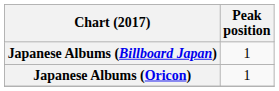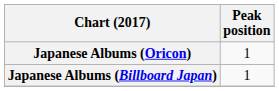 <table class="wikitable sortable plainrowheaders">
 <tr>
 <th>Chart (2017)</th>
 <th>Peak<br>position</th>
 </tr>
 <tr>
-<th scope="row">Japanese Albums (<em><a href='#'>Billboard Japan</a></em>)</th>
+<th scope="row">Japanese Albums (<a href='#'>Oricon</a>)</th>
 <td align="center">1</td>
 </tr>
 <tr>
-<th scope="row">Japanese Albums (<a href='#'>Oricon</a>)</th>
+<th scope="row">Japanese Albums (<em><a href='#'>Billboard Japan</a></em>)</th>
 <td align="center">1</td>
 </tr>
 <tr>
 </tr>
 </table>
